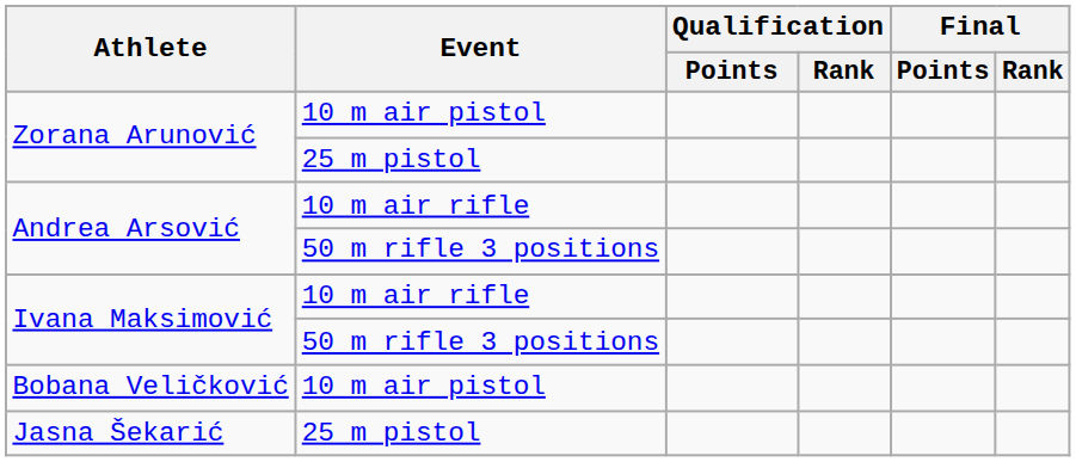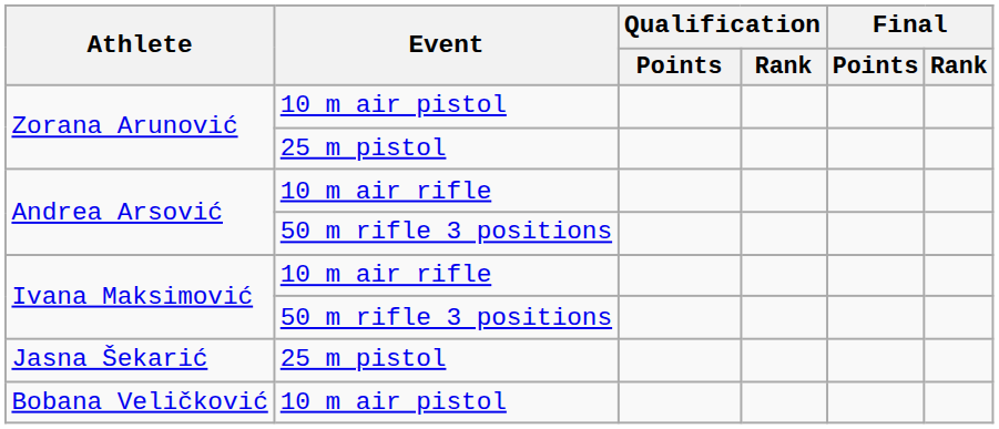 <table class="wikitable" style="font-size:90%">
 <tr>
 <th rowspan="2">Athlete</th>
 <th rowspan="2">Event</th>
 <th colspan=2>Qualification</th>
 <th colspan=2>Final</th>
 </tr>
 <tr style="font-size:95%">
 <th>Points</th>
 <th>Rank</th>
 <th>Points</th>
 <th>Rank</th>
 </tr>
 <tr align=center>
 <td align=left rowspan=2><a href='#'>Zorana Arunović</a></td>
 <td align=left><a href='#'>10 m air pistol</a></td>
 <td></td>
 <td></td>
 <td></td>
 <td></td>
 </tr>
 <tr align=center>
 <td align=left><a href='#'>25 m pistol</a></td>
 <td></td>
 <td></td>
 <td></td>
 <td></td>
 </tr>
 <tr align=center>
 <td align=left rowspan=2><a href='#'>Andrea Arsović</a></td>
 <td align=left><a href='#'>10 m air rifle</a></td>
 <td></td>
 <td></td>
 <td></td>
 <td></td>
 </tr>
 <tr align=center>
 <td align=left><a href='#'>50 m rifle 3 positions</a></td>
 <td></td>
 <td></td>
 <td></td>
 <td></td>
 </tr>
 <tr align=center>
 <td align=left rowspan=2><a href='#'>Ivana Maksimović</a></td>
 <td align=left><a href='#'>10 m air rifle</a></td>
 <td></td>
 <td></td>
 <td></td>
 <td></td>
 </tr>
 <tr align=center>
 <td align=left><a href='#'>50 m rifle 3 positions</a></td>
 <td></td>
 <td></td>
 <td></td>
 <td></td>
 </tr>
 <tr align=center>
+<td align=left><a href='#'>Jasna Šekarić</a></td>
+<td align=left><a href='#'>25 m pistol</a></td>
+<td></td>
+<td></td>
+<td></td>
+<td></td>
+</tr>
+<tr align=center>
 <td align=left><a href='#'>Bobana Veličković</a></td>
 <td align=left><a href='#'>10 m air pistol</a></td>
 <td></td>
 <td></td>
 <td></td>
 <td></td>
 </tr>
-<tr align=center>
-<td align=left><a href='#'>Jasna Šekarić</a></td>
-<td align=left><a href='#'>25 m pistol</a></td>
-<td></td>
-<td></td>
-<td></td>
-<td></td>
-</tr>
 </table>
